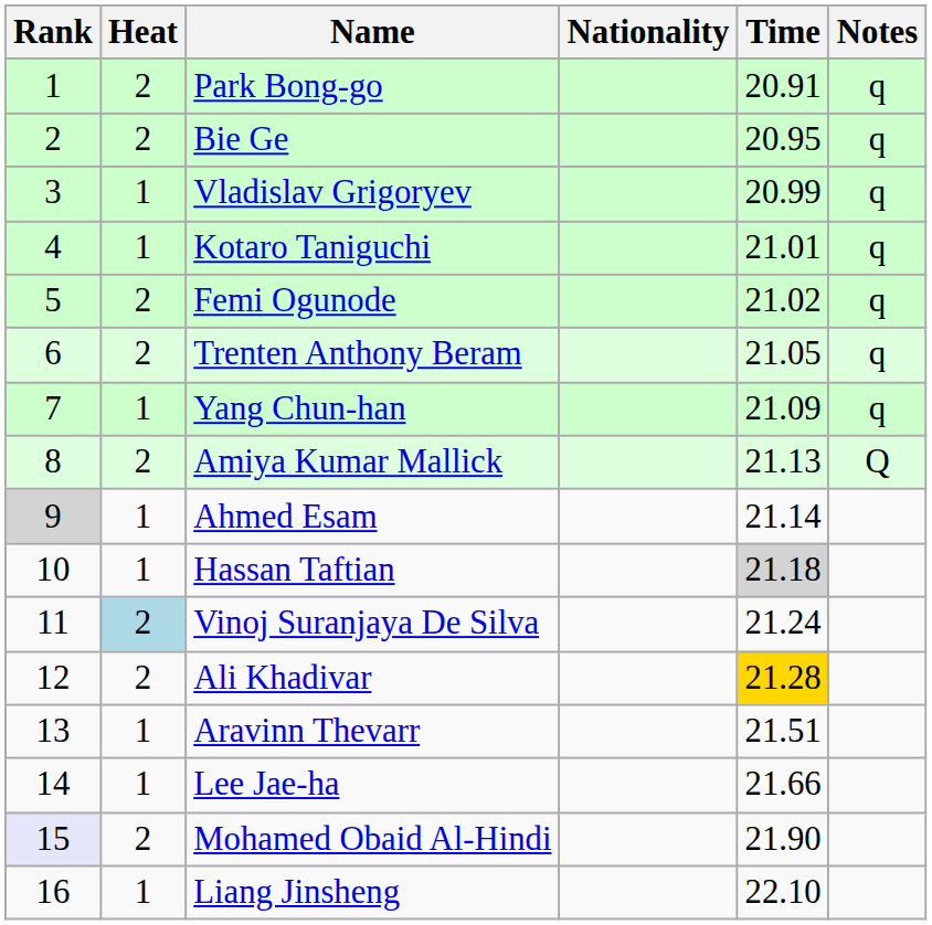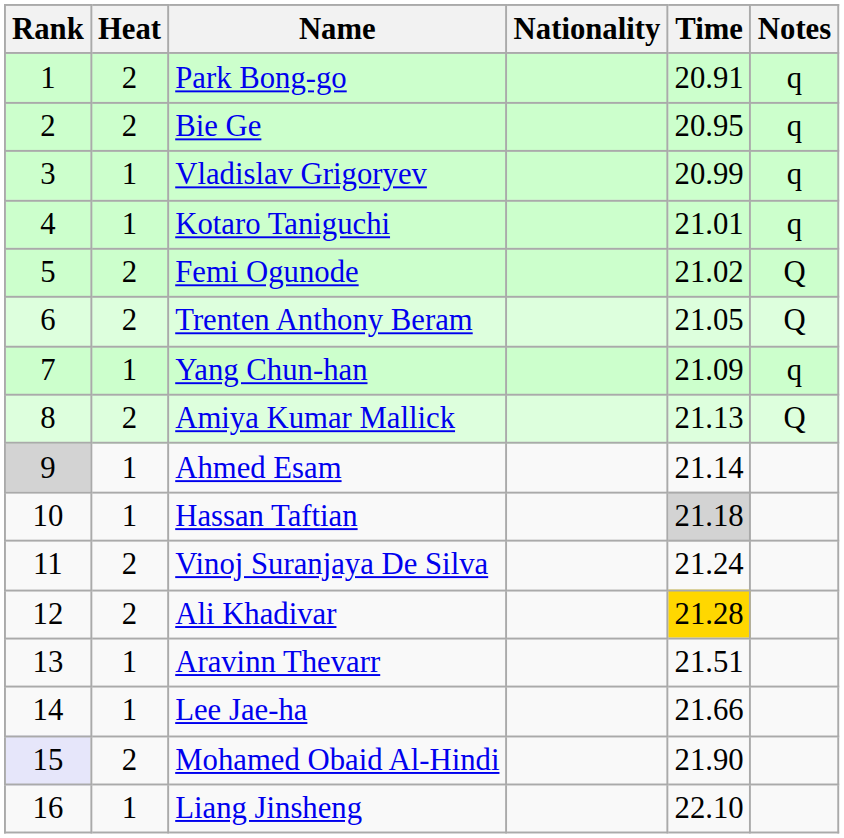 <table class="wikitable sortable" style="text-align:center">
 <tr>
 <th>Rank</th>
 <th>Heat</th>
 <th>Name</th>
 <th>Nationality</th>
 <th>Time</th>
 <th>Notes</th>
 </tr>
 <tr bgcolor=ccffcc>
 <td>1</td>
 <td>2</td>
 <td align=left><a href='#'>Park Bong-go</a></td>
 <td align=left></td>
 <td>20.91</td>
 <td>q</td>
 </tr>
 <tr bgcolor=ccffcc>
 <td>2</td>
 <td>2</td>
 <td align=left><a href='#'>Bie Ge</a></td>
 <td align=left></td>
 <td>20.95</td>
 <td>q</td>
 </tr>
 <tr bgcolor=ccffcc>
 <td>3</td>
 <td>1</td>
 <td align=left><a href='#'>Vladislav Grigoryev</a></td>
 <td align=left></td>
 <td>20.99</td>
 <td>q</td>
 </tr>
 <tr bgcolor=ccffcc>
 <td>4</td>
 <td>1</td>
 <td align=left><a href='#'>Kotaro Taniguchi</a></td>
 <td align=left></td>
 <td>21.01</td>
 <td>q</td>
 </tr>
 <tr bgcolor=ccffcc>
 <td>5</td>
 <td>2</td>
 <td align=left><a href='#'>Femi Ogunode</a></td>
 <td align=left></td>
 <td>21.02</td>
-<td>q</td>
+<td>Q</td>
 </tr>
 <tr bgcolor=ddffdd>
 <td>6</td>
 <td>2</td>
 <td align=left><a href='#'>Trenten Anthony Beram</a></td>
 <td align=left></td>
 <td>21.05</td>
-<td>q</td>
+<td>Q</td>
 </tr>
 <tr bgcolor=ccffcc>
 <td>7</td>
 <td>1</td>
 <td align=left><a href='#'>Yang Chun-han</a></td>
 <td align=left></td>
 <td>21.09</td>
 <td>q</td>
 </tr>
 <tr bgcolor=ddffdd>
 <td>8</td>
 <td>2</td>
 <td align=left><a href='#'>Amiya Kumar Mallick</a></td>
 <td align=left></td>
 <td>21.13</td>
 <td>Q</td>
 </tr>
 <tr>
 <td style="background: lightgrey;">9</td>
 <td>1</td>
 <td align=left><a href='#'>Ahmed Esam</a></td>
 <td align=left></td>
 <td>21.14</td>
 <td></td>
 </tr>
 <tr>
 <td>10</td>
 <td>1</td>
 <td align=left><a href='#'>Hassan Taftian</a></td>
 <td align=left></td>
 <td style="background: lightgrey;">21.18</td>
 <td></td>
 </tr>
 <tr>
 <td>11</td>
-<td style="background: lightblue;">2</td>
+<td>2</td>
 <td align=left><a href='#'>Vinoj Suranjaya De Silva</a></td>
 <td align=left></td>
 <td>21.24</td>
 <td></td>
 </tr>
 <tr>
 <td>12</td>
 <td>2</td>
 <td align=left><a href='#'>Ali Khadivar</a></td>
 <td align=left></td>
 <td style="background: gold;">21.28</td>
 <td></td>
 </tr>
 <tr>
 <td>13</td>
 <td>1</td>
 <td align=left><a href='#'>Aravinn Thevarr</a></td>
 <td align=left></td>
 <td>21.51</td>
 <td></td>
 </tr>
 <tr>
 <td>14</td>
 <td>1</td>
 <td align=left><a href='#'>Lee Jae-ha</a></td>
 <td align=left></td>
 <td>21.66</td>
 <td></td>
 </tr>
 <tr>
 <td style="background: lavender;">15</td>
 <td>2</td>
 <td align=left><a href='#'>Mohamed Obaid Al-Hindi</a></td>
 <td align=left></td>
 <td>21.90</td>
 <td></td>
 </tr>
 <tr>
 <td>16</td>
 <td>1</td>
 <td align=left><a href='#'>Liang Jinsheng</a></td>
 <td align=left></td>
 <td>22.10</td>
 <td></td>
 </tr>
 </table>
